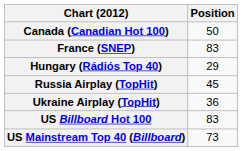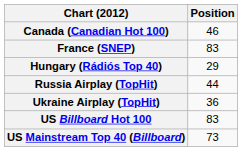 <table class="wikitable sortable plainrowheaders" style="text-align:center;">
 <tr>
 <th>Chart (2012)</th>
 <th>Position</th>
 </tr>
 <tr>
 <th scope="row">Canada (<a href='#'>Canadian Hot 100</a>)</th>
-<td style="text-align:center;">50</td>
+<td style="text-align:center;">46</td>
 </tr>
 <tr>
 <th scope="row">France (<a href='#'>SNEP</a>)</th>
 <td style="text-align:center;">83</td>
 </tr>
 <tr>
 <th scope="row">Hungary (<a href='#'>Rádiós Top 40</a>)</th>
 <td style="text-align:center;">29</td>
 </tr>
 <tr>
 <th scope="row">Russia Airplay (<a href='#'>TopHit</a>)</th>
-<td style="text-align:center;">45</td>
+<td style="text-align:center;">44</td>
 </tr>
 <tr>
 <th scope="row">Ukraine Airplay (<a href='#'>TopHit</a>)</th>
 <td style="text-align:center;">36</td>
 </tr>
 <tr>
 <th scope="row">US <a href='#'><em>Billboard</em> Hot 100</a></th>
 <td style="text-align:center;">83</td>
 </tr>
 <tr>
 <th scope="row">US <a href='#'>Mainstream Top 40</a> (<em><a href='#'>Billboard</a></em>)</th>
 <td style="text-align:center;">73</td>
 </tr>
 </table>
